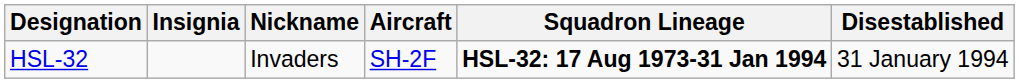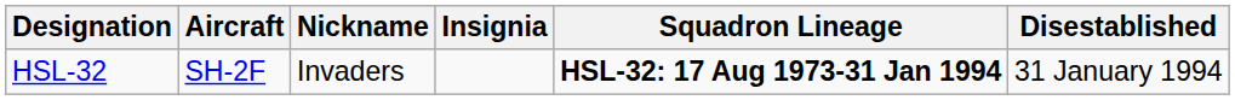 <table class="wikitable">
 <tr>
 <th>Designation</th>
+<th>Aircraft</th>
+<th>Nickname</th>
 <th>Insignia</th>
-<th>Nickname</th>
-<th>Aircraft</th>
 <th>Squadron Lineage</th>
 <th>Disestablished</th>
 </tr>
 <tr>
 <td><a href='#'>HSL-32</a></td>
+<td><a href='#'>SH-2F</a></td>
+<td>Invaders</td>
 <td></td>
-<td>Invaders</td>
-<td><a href='#'>SH-2F</a></td>
 <td style="white-space: nowrap;"><strong>HSL-32: 17 Aug 1973-31 Jan 1994</strong></td>
 <td>31 January 1994</td>
 </tr>
 </table>
